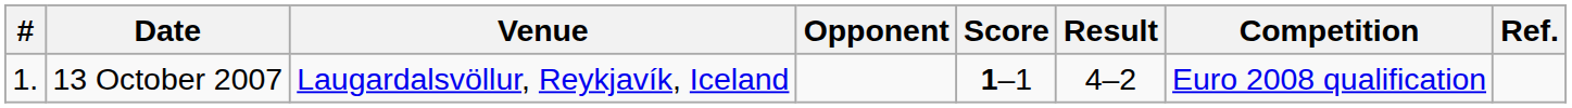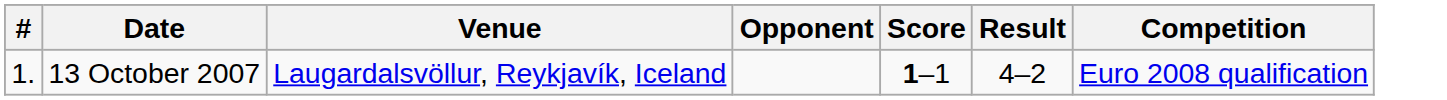 <table class="wikitable" style="font-size:95%;">
 <tr>
 <th>#</th>
 <th>Date</th>
 <th>Venue</th>
 <th>Opponent</th>
 <th>Score</th>
 <th>Result</th>
 <th>Competition</th>
-<th>Ref.</th>
 </tr>
 <tr>
 <td>1.</td>
 <td>13 October 2007</td>
 <td><a href='#'>Laugardalsvöllur</a>, <a href='#'>Reykjavík</a>, <a href='#'>Iceland</a></td>
 <td></td>
 <td align=center><strong>1</strong>–1</td>
 <td align=center>4–2</td>
 <td><a href='#'>Euro 2008 qualification</a></td>
-<td></td>
 </tr>
 </table>
